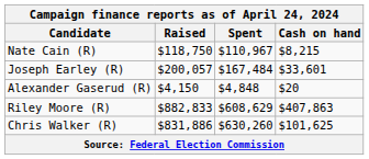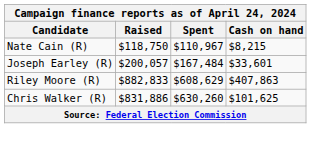 <table class="wikitable sortable">
 <tr>
 <th colspan=4>Campaign finance reports as of April 24, 2024</th>
 </tr>
 <tr style="text-align:center;">
 <th>Candidate</th>
 <th>Raised</th>
 <th>Spent</th>
 <th>Cash on hand</th>
 </tr>
 <tr>
 <td>Nate Cain (R)</td>
 <td>$118,750</td>
 <td>$110,967</td>
 <td>$8,215</td>
 </tr>
 <tr>
 <td>Joseph Earley (R)</td>
 <td>$200,057</td>
 <td>$167,484</td>
 <td>$33,601</td>
 </tr>
 <tr>
-<td>Alexander Gaserud (R)</td>
-<td>$4,150</td>
-<td>$4,848</td>
-<td>$20</td>
-</tr>
-<tr>
 <td>Riley Moore (R)</td>
 <td>$882,833</td>
 <td>$608,629</td>
 <td>$407,863</td>
 </tr>
 <tr>
 <td>Chris Walker (R)</td>
 <td>$831,886</td>
 <td>$630,260</td>
 <td>$101,625</td>
 </tr>
 <tr>
 <th colspan="4"><small>Source: <a href='#'>Federal Election Commission</a></small></th>
 </tr>
 </table>
